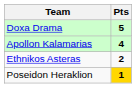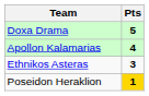 <table class="wikitable" style="text-align: center;">
 <tr>
 <th width=165>Team</th>
 <th width=20>Pts</th>
 </tr>
 <tr bgcolor="#ccffcc">
 <td align=left><a href='#'>Doxa Drama</a></td>
 <td><strong>5</strong></td>
 </tr>
 <tr bgcolor="#ccffcc">
 <td align=left><a href='#'>Apollon Kalamarias</a></td>
 <td><strong>4</strong></td>
 </tr>
 <tr>
 <td align=left><a href='#'>Ethnikos Asteras</a></td>
-<td><strong>2</strong></td>
+<td><strong>3</strong></td>
 </tr>
 <tr>
 <td align=left>Poseidon Heraklion</td>
 <td style="background: gold;"><strong>1</strong></td>
 </tr>
 </table>
